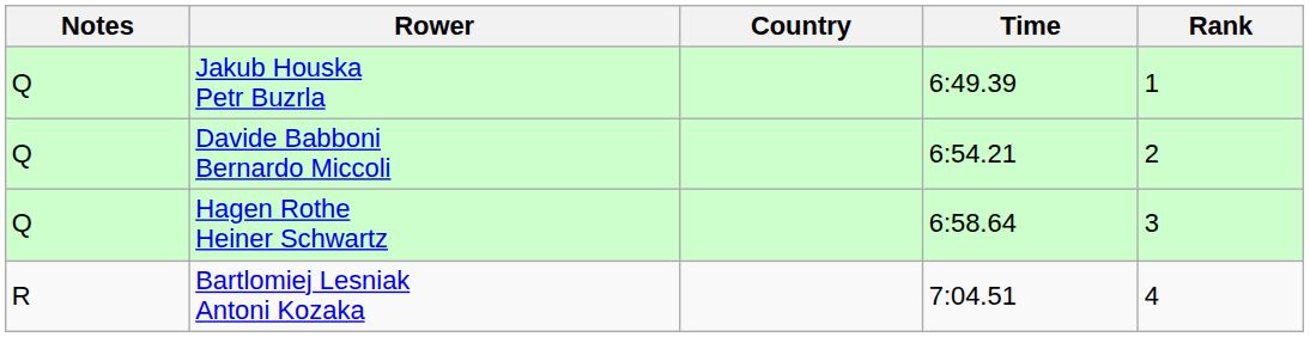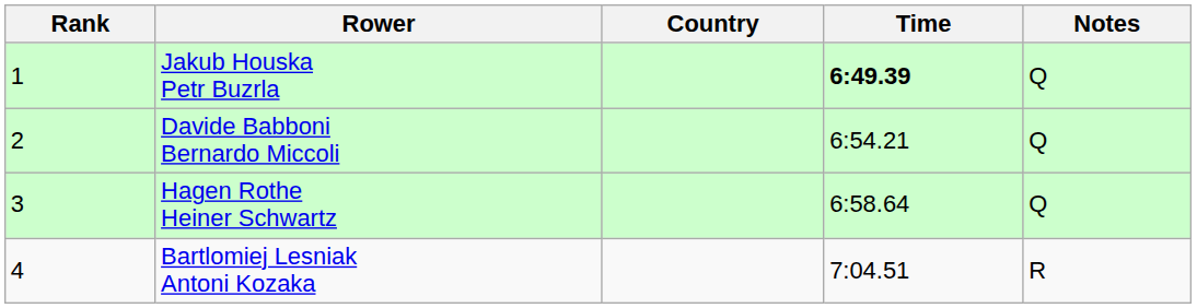 <table class="wikitable" width=50%>
 <tr>
-<th>Notes</th>
+<th>Rank</th>
 <th>Rower</th>
 <th>Country</th>
 <th>Time</th>
-<th>Rank</th>
+<th>Notes</th>
 </tr>
 <tr bgcolor=ccffcc>
-<td>Q</td>
+<td>1</td>
 <td><a href='#'>Jakub Houska</a><br><a href='#'>Petr Buzrla</a></td>
 <td></td>
-<td>6:49.39</td>
-<td>1</td>
+<td><strong>6:49.39</strong></td>
+<td>Q</td>
 </tr>
 <tr bgcolor=ccffcc>
-<td>Q</td>
+<td>2</td>
 <td><a href='#'>Davide Babboni</a><br><a href='#'>Bernardo Miccoli</a></td>
 <td></td>
 <td>6:54.21</td>
-<td>2</td>
+<td>Q</td>
 </tr>
 <tr bgcolor=ccffcc>
-<td>Q</td>
+<td>3</td>
 <td><a href='#'>Hagen Rothe</a><br><a href='#'>Heiner Schwartz</a></td>
 <td></td>
 <td>6:58.64</td>
-<td>3</td>
+<td>Q</td>
 </tr>
 <tr>
-<td>R</td>
+<td>4</td>
 <td><a href='#'>Bartlomiej Lesniak</a><br><a href='#'>Antoni Kozaka</a></td>
 <td></td>
 <td>7:04.51</td>
-<td>4</td>
+<td>R</td>
 </tr>
 </table>
